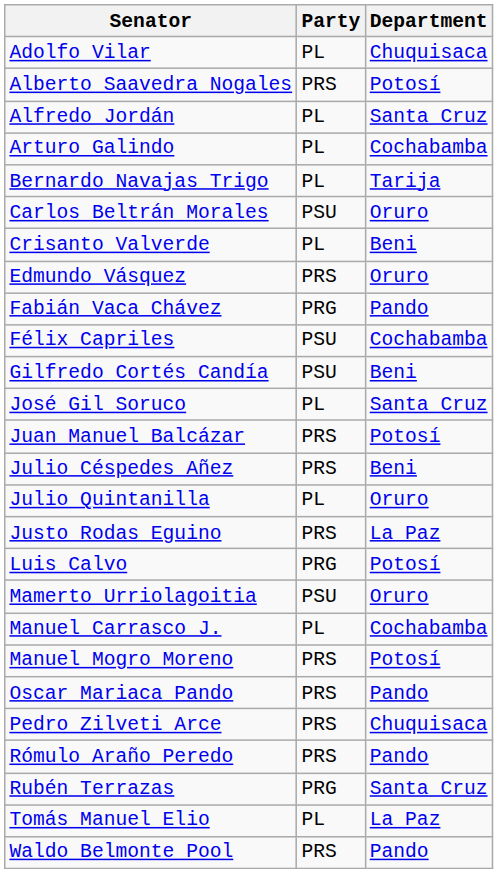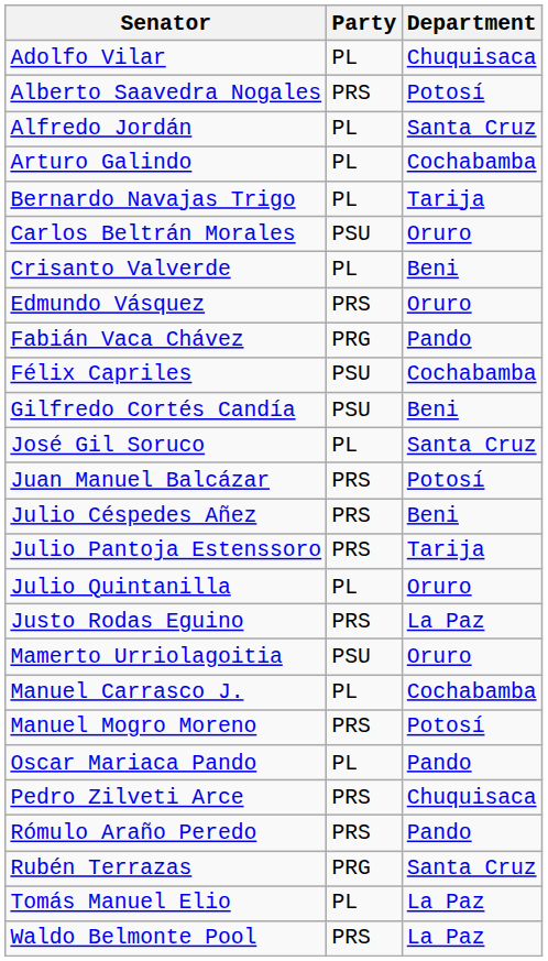 <table class="wikitable">
 <tr>
 <th>Senator</th>
 <th>Party</th>
 <th>Department</th>
 </tr>
 <tr>
 <td><a href='#'>Adolfo Vilar</a></td>
 <td>PL</td>
 <td><a href='#'>Chuquisaca</a></td>
 </tr>
 <tr>
 <td><a href='#'>Alberto Saavedra Nogales</a></td>
 <td>PRS</td>
 <td><a href='#'>Potosí</a></td>
 </tr>
 <tr>
 <td><a href='#'>Alfredo Jordán</a></td>
 <td>PL</td>
 <td><a href='#'>Santa Cruz</a></td>
 </tr>
 <tr>
 <td><a href='#'>Arturo Galindo</a></td>
 <td>PL</td>
 <td><a href='#'>Cochabamba</a></td>
 </tr>
 <tr>
 <td><a href='#'>Bernardo Navajas Trigo</a></td>
 <td>PL</td>
 <td><a href='#'>Tarija</a></td>
 </tr>
 <tr>
 <td><a href='#'>Carlos Beltrán Morales</a></td>
 <td>PSU</td>
 <td><a href='#'>Oruro</a></td>
 </tr>
 <tr>
 <td><a href='#'>Crisanto Valverde</a></td>
 <td>PL</td>
 <td><a href='#'>Beni</a></td>
 </tr>
 <tr>
 <td><a href='#'>Edmundo Vásquez</a></td>
 <td>PRS</td>
 <td><a href='#'>Oruro</a></td>
 </tr>
 <tr>
 <td><a href='#'>Fabián Vaca Chávez</a></td>
 <td>PRG</td>
 <td><a href='#'>Pando</a></td>
 </tr>
 <tr>
 <td><a href='#'>Félix Capriles</a></td>
 <td>PSU</td>
 <td><a href='#'>Cochabamba</a></td>
 </tr>
 <tr>
 <td><a href='#'>Gilfredo Cortés Candía</a></td>
 <td>PSU</td>
 <td><a href='#'>Beni</a></td>
 </tr>
 <tr>
 <td><a href='#'>José Gil Soruco</a></td>
 <td>PL</td>
 <td><a href='#'>Santa Cruz</a></td>
 </tr>
 <tr>
 <td><a href='#'>Juan Manuel Balcázar</a></td>
 <td>PRS</td>
 <td><a href='#'>Potosí</a></td>
 </tr>
 <tr>
 <td><a href='#'>Julio Céspedes Añez</a></td>
 <td>PRS</td>
 <td><a href='#'>Beni</a></td>
 </tr>
 <tr>
+<td><a href='#'>Julio Pantoja Estenssoro</a></td>
+<td>PRS</td>
+<td><a href='#'>Tarija</a></td>
+</tr>
+<tr>
 <td><a href='#'>Julio Quintanilla</a></td>
 <td>PL</td>
 <td><a href='#'>Oruro</a></td>
 </tr>
 <tr>
 <td><a href='#'>Justo Rodas Eguino</a></td>
 <td>PRS</td>
 <td><a href='#'>La Paz</a></td>
-</tr>
-<tr>
-<td><a href='#'>Luis Calvo</a></td>
-<td>PRG</td>
-<td><a href='#'>Potosí</a></td>
 </tr>
 <tr>
 <td><a href='#'>Mamerto Urriolagoitia</a></td>
 <td>PSU</td>
 <td><a href='#'>Oruro</a></td>
 </tr>
 <tr>
 <td><a href='#'>Manuel Carrasco J.</a></td>
 <td>PL</td>
 <td><a href='#'>Cochabamba</a></td>
 </tr>
 <tr>
 <td><a href='#'>Manuel Mogro Moreno</a></td>
 <td>PRS</td>
 <td><a href='#'>Potosí</a></td>
 </tr>
 <tr>
 <td><a href='#'>Oscar Mariaca Pando</a></td>
-<td>PRS</td>
+<td>PL</td>
 <td><a href='#'>Pando</a></td>
 </tr>
 <tr>
 <td><a href='#'>Pedro Zilveti Arce</a></td>
 <td>PRS</td>
 <td><a href='#'>Chuquisaca</a></td>
 </tr>
 <tr>
 <td><a href='#'>Rómulo Araño Peredo</a></td>
 <td>PRS</td>
 <td><a href='#'>Pando</a></td>
 </tr>
 <tr>
 <td><a href='#'>Rubén Terrazas</a></td>
 <td>PRG</td>
 <td><a href='#'>Santa Cruz</a></td>
 </tr>
 <tr>
 <td><a href='#'>Tomás Manuel Elio</a></td>
 <td>PL</td>
 <td><a href='#'>La Paz</a></td>
 </tr>
 <tr>
 <td><a href='#'>Waldo Belmonte Pool</a></td>
 <td>PRS</td>
-<td><a href='#'>Pando</a></td>
+<td><a href='#'>La Paz</a></td>
 </tr>
 </table>
